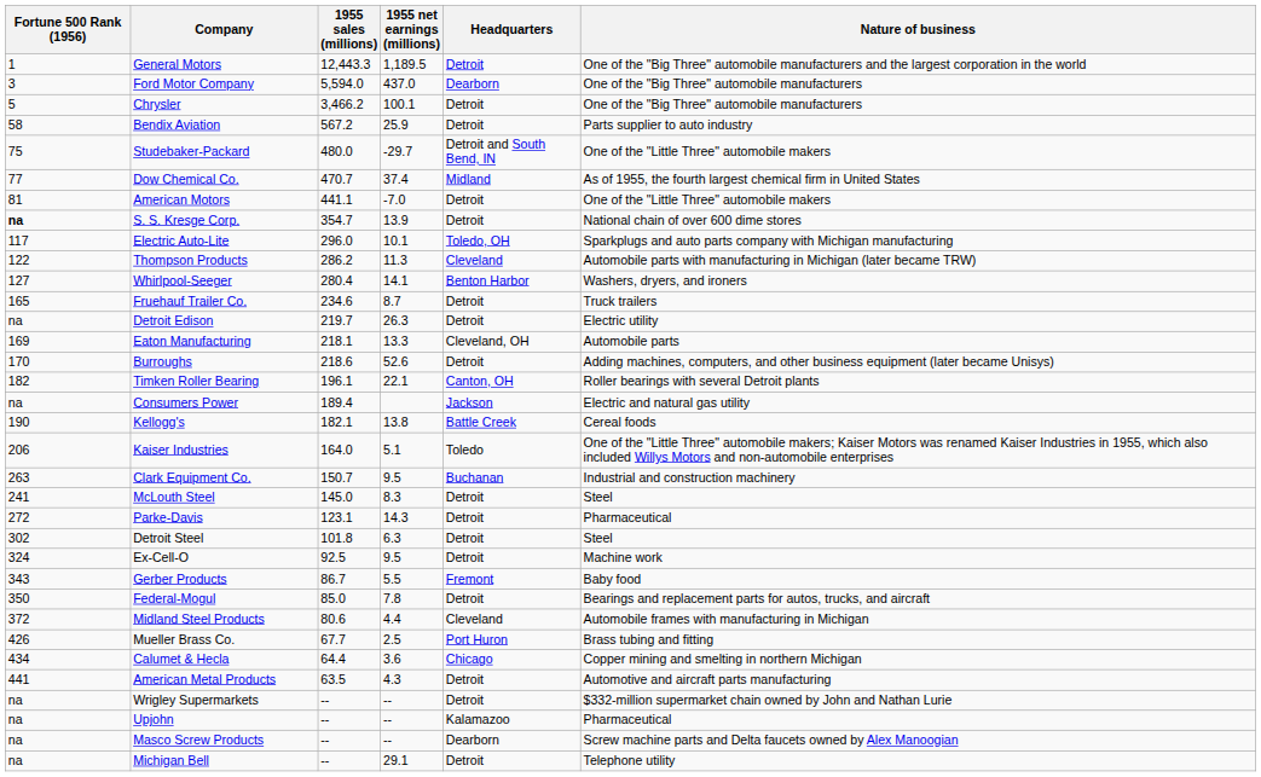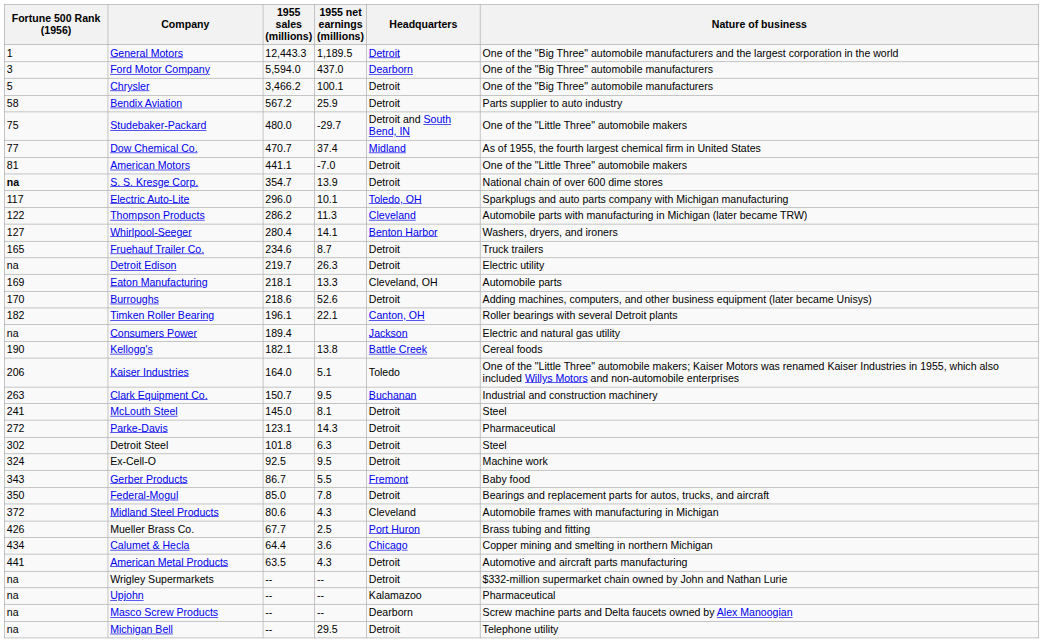 <table class="wikitable sortable">
 <tr>
 <th bgcolor="#DDDDFF" width="10%">Fortune 500 Rank (1956)</th>
 <th bgcolor="#DDDDFF" width="15%">Company</th>
 <th bgcolor="#DDDDFF" width="5%">1955 sales (millions)</th>
 <th bgcolor="#DDDDFF" width="5%">1955 net earnings (millions)</th>
 <th bgcolor="#DDDDFF" width="11%">Headquarters</th>
 <th bgcolor="#DDDDFF" width="60%">Nature of business</th>
 </tr>
 <tr align="left">
 <td>1</td>
 <td><a href='#'>General Motors</a></td>
 <td>12,443.3</td>
 <td>1,189.5</td>
 <td><a href='#'>Detroit</a></td>
 <td>One of the "Big Three" automobile manufacturers and the largest corporation in the world</td>
 </tr>
 <tr align="left">
 <td>3</td>
 <td><a href='#'>Ford Motor Company</a></td>
 <td>5,594.0</td>
 <td>437.0</td>
 <td><a href='#'>Dearborn</a></td>
 <td>One of the "Big Three" automobile manufacturers</td>
 </tr>
 <tr align="left">
 <td>5</td>
 <td><a href='#'>Chrysler</a></td>
 <td>3,466.2</td>
 <td>100.1</td>
 <td>Detroit</td>
 <td>One of the "Big Three" automobile manufacturers</td>
 </tr>
 <tr align="left">
 <td>58</td>
 <td><a href='#'>Bendix Aviation</a></td>
 <td>567.2</td>
 <td>25.9</td>
 <td>Detroit</td>
 <td>Parts supplier to auto industry</td>
 </tr>
 <tr align="left">
 <td>75</td>
 <td><a href='#'>Studebaker-Packard</a></td>
 <td>480.0</td>
 <td>-29.7</td>
 <td>Detroit and <a href='#'>South Bend, IN</a></td>
 <td>One of the "Little Three" automobile makers</td>
 </tr>
 <tr align="left">
 <td>77</td>
 <td><a href='#'>Dow Chemical Co.</a></td>
 <td>470.7</td>
 <td>37.4</td>
 <td><a href='#'>Midland</a></td>
 <td>As of 1955, the fourth largest chemical firm in United States</td>
 </tr>
 <tr align="left">
 <td>81</td>
 <td><a href='#'>American Motors</a></td>
 <td>441.1</td>
 <td>-7.0</td>
 <td>Detroit</td>
 <td>One of the "Little Three" automobile makers</td>
 </tr>
 <tr align="left">
 <td><strong>na</strong></td>
 <td><a href='#'>S. S. Kresge Corp.</a></td>
 <td>354.7</td>
 <td>13.9</td>
 <td>Detroit</td>
 <td>National chain of over 600 dime stores</td>
 </tr>
 <tr align="left">
 <td>117</td>
 <td><a href='#'>Electric Auto-Lite</a></td>
 <td>296.0</td>
 <td>10.1</td>
 <td><a href='#'>Toledo, OH</a></td>
 <td>Sparkplugs and auto parts company with Michigan manufacturing</td>
 </tr>
 <tr align="left">
 <td>122</td>
 <td><a href='#'>Thompson Products</a></td>
 <td>286.2</td>
 <td>11.3</td>
 <td><a href='#'>Cleveland</a></td>
 <td>Automobile parts with manufacturing in Michigan (later became TRW)</td>
 </tr>
 <tr align="left">
 <td>127</td>
 <td><a href='#'>Whirlpool-Seeger</a></td>
 <td>280.4</td>
 <td>14.1</td>
 <td><a href='#'>Benton Harbor</a></td>
 <td>Washers, dryers, and ironers</td>
 </tr>
 <tr align="left">
 <td>165</td>
 <td><a href='#'>Fruehauf Trailer Co.</a></td>
 <td>234.6</td>
 <td>8.7</td>
 <td>Detroit</td>
 <td>Truck trailers</td>
 </tr>
 <tr align="left">
 <td>na</td>
 <td><a href='#'>Detroit Edison</a></td>
 <td>219.7</td>
 <td>26.3</td>
 <td>Detroit</td>
 <td>Electric utility</td>
 </tr>
 <tr align="left">
 <td>169</td>
 <td><a href='#'>Eaton Manufacturing</a></td>
 <td>218.1</td>
 <td>13.3</td>
 <td>Cleveland, OH</td>
 <td>Automobile parts</td>
 </tr>
 <tr align="left">
 <td>170</td>
 <td><a href='#'>Burroughs</a></td>
 <td>218.6</td>
 <td>52.6</td>
 <td>Detroit</td>
 <td>Adding machines, computers, and other business equipment (later became Unisys)</td>
 </tr>
 <tr align="left">
 <td>182</td>
 <td><a href='#'>Timken Roller Bearing</a></td>
 <td>196.1</td>
 <td>22.1</td>
 <td><a href='#'>Canton, OH</a></td>
 <td>Roller bearings with several Detroit plants</td>
 </tr>
 <tr align="left">
 <td>na</td>
 <td><a href='#'>Consumers Power</a></td>
 <td>189.4</td>
 <td></td>
 <td><a href='#'>Jackson</a></td>
 <td>Electric and natural gas utility</td>
 </tr>
 <tr align="left">
 <td>190</td>
 <td><a href='#'>Kellogg's</a></td>
 <td>182.1</td>
 <td>13.8</td>
 <td><a href='#'>Battle Creek</a></td>
 <td>Cereal foods</td>
 </tr>
 <tr align="left">
 <td>206</td>
 <td><a href='#'>Kaiser Industries</a></td>
 <td>164.0</td>
 <td>5.1</td>
 <td>Toledo</td>
 <td>One of the "Little Three" automobile makers; Kaiser Motors was renamed Kaiser Industries in 1955, which also included <a href='#'>Willys Motors</a> and non-automobile enterprises</td>
 </tr>
 <tr align="left">
 <td>263</td>
 <td><a href='#'>Clark Equipment Co.</a></td>
 <td>150.7</td>
 <td>9.5</td>
 <td><a href='#'>Buchanan</a></td>
 <td>Industrial and construction machinery</td>
 </tr>
 <tr align="left">
 <td>241</td>
 <td><a href='#'>McLouth Steel</a></td>
 <td>145.0</td>
-<td>8.3</td>
+<td>8.1</td>
 <td>Detroit</td>
 <td>Steel</td>
 </tr>
 <tr align="left">
 <td>272</td>
 <td><a href='#'>Parke-Davis</a></td>
 <td>123.1</td>
 <td>14.3</td>
 <td>Detroit</td>
 <td>Pharmaceutical</td>
 </tr>
 <tr align="left">
 <td>302</td>
 <td>Detroit Steel</td>
 <td>101.8</td>
 <td>6.3</td>
 <td>Detroit</td>
 <td>Steel</td>
 </tr>
 <tr align="left">
 <td>324</td>
 <td>Ex-Cell-O</td>
 <td>92.5</td>
 <td>9.5</td>
 <td>Detroit</td>
 <td>Machine work</td>
 </tr>
 <tr align="left">
 <td>343</td>
 <td><a href='#'>Gerber Products</a></td>
 <td>86.7</td>
 <td>5.5</td>
 <td><a href='#'>Fremont</a></td>
 <td>Baby food</td>
 </tr>
 <tr align="left">
 <td>350</td>
 <td><a href='#'>Federal-Mogul</a></td>
 <td>85.0</td>
 <td>7.8</td>
 <td>Detroit</td>
 <td>Bearings and replacement parts for autos, trucks, and aircraft</td>
 </tr>
 <tr align="left">
 <td>372</td>
 <td><a href='#'>Midland Steel Products</a></td>
 <td>80.6</td>
-<td>4.4</td>
+<td>4.3</td>
 <td>Cleveland</td>
 <td>Automobile frames with manufacturing in Michigan</td>
 </tr>
 <tr align="left">
 <td>426</td>
 <td>Mueller Brass Co.</td>
 <td>67.7</td>
 <td>2.5</td>
 <td><a href='#'>Port Huron</a></td>
 <td>Brass tubing and fitting</td>
 </tr>
 <tr align="left">
 <td>434</td>
 <td><a href='#'>Calumet & Hecla</a></td>
 <td>64.4</td>
 <td>3.6</td>
 <td><a href='#'>Chicago</a></td>
 <td>Copper mining and smelting in northern Michigan</td>
 </tr>
 <tr align="left">
 <td>441</td>
 <td><a href='#'>American Metal Products</a></td>
 <td>63.5</td>
 <td>4.3</td>
 <td>Detroit</td>
 <td>Automotive and aircraft parts manufacturing</td>
 </tr>
 <tr align="left">
 <td>na</td>
 <td>Wrigley Supermarkets</td>
 <td>--</td>
 <td>--</td>
 <td>Detroit</td>
 <td>$332-million supermarket chain owned by John and Nathan Lurie</td>
 </tr>
 <tr align="left">
 <td>na</td>
 <td><a href='#'>Upjohn</a></td>
 <td>--</td>
 <td>--</td>
 <td>Kalamazoo</td>
 <td>Pharmaceutical</td>
 </tr>
 <tr align="left">
 <td>na</td>
 <td><a href='#'>Masco Screw Products</a></td>
 <td>--</td>
 <td>--</td>
 <td>Dearborn</td>
 <td>Screw machine parts and Delta faucets owned by <a href='#'>Alex Manoogian</a></td>
 </tr>
 <tr align="left">
 <td>na</td>
 <td><a href='#'>Michigan Bell</a></td>
 <td>--</td>
-<td>29.1</td>
+<td>29.5</td>
 <td>Detroit</td>
 <td>Telephone utility</td>
 </tr>
 </table>
